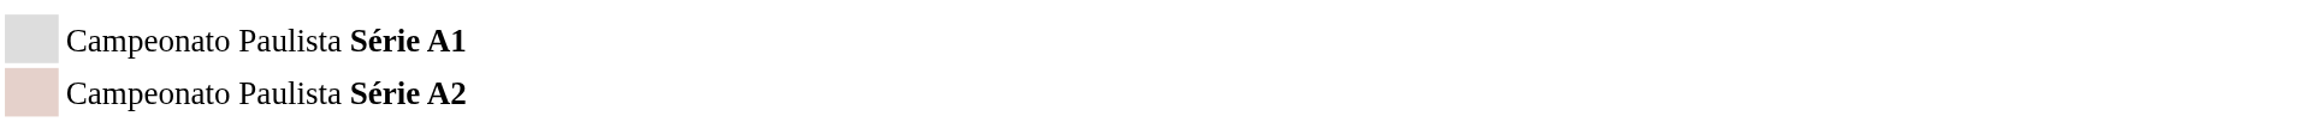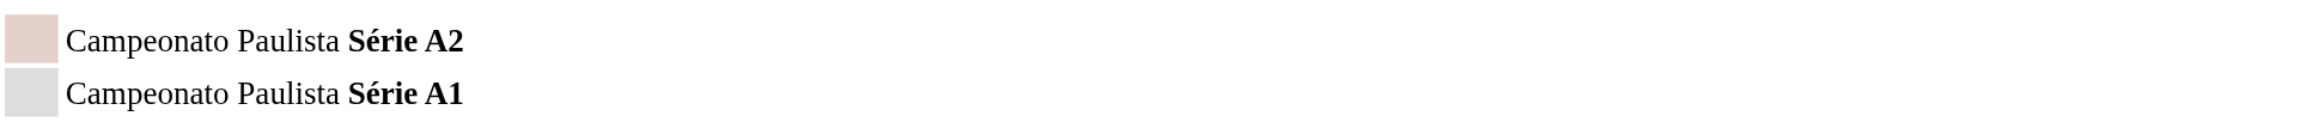 <table width=60%>
 <tr>
 <td style="width: 20px;"></td>
 <td bgcolor=#ffffff></td>
 </tr>
 <tr>
+<td bgcolor=#e5d1cb></td>
+<td bgcolor=#ffffff><small> Campeonato Paulista <strong>Série A2</strong></small></td>
+</tr>
+<tr>
 <td bgcolor=	#ddd></td>
 <td bgcolor=#ffffff><small> Campeonato Paulista <strong>Série A1</strong></small></td>
 </tr>
-<tr>
-<td bgcolor=#e5d1cb></td>
-<td bgcolor=#ffffff><small> Campeonato Paulista <strong>Série A2</strong></small></td>
-</tr>
 </table>
